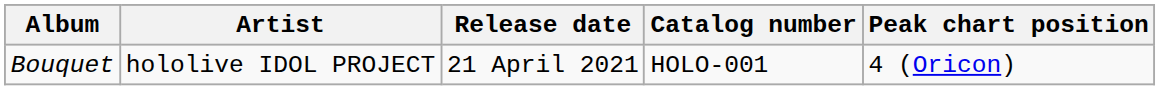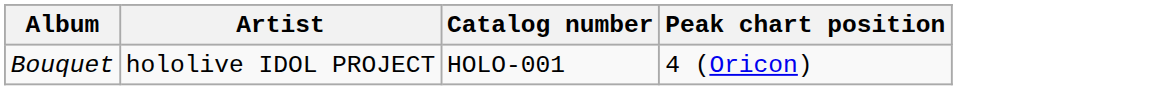 <table class="sortable wikitable">
 <tr>
 <th>Album</th>
 <th>Artist</th>
-<th>Release date</th>
 <th>Catalog number</th>
 <th>Peak chart position</th>
 </tr>
 <tr>
 <td><em>Bouquet</em></td>
 <td>hololive IDOL PROJECT</td>
-<td>21 April 2021</td>
 <td>HOLO-001</td>
 <td>4 (<a href='#'>Oricon</a>)</td>
 </tr>
 </table>
